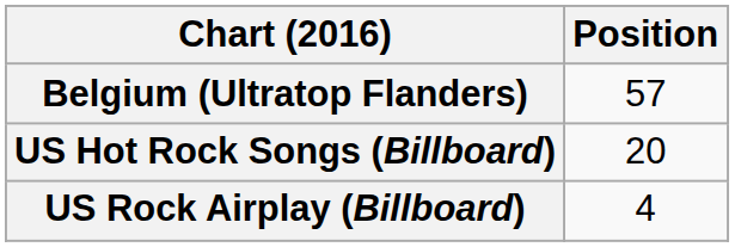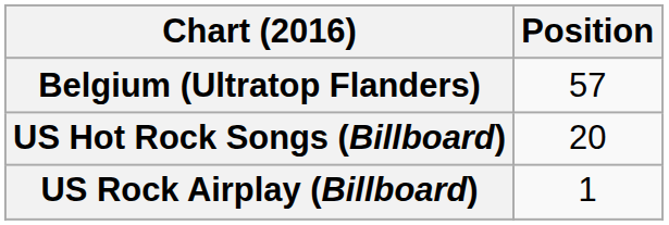 <table class="wikitable plainrowheaders sortable" style="text-align:center">
 <tr>
 <th>Chart (2016)</th>
 <th>Position</th>
 </tr>
 <tr>
 <th scope="row">Belgium (Ultratop Flanders)</th>
 <td>57</td>
 </tr>
 <tr>
 <th scope="row">US Hot Rock Songs (<em>Billboard</em>)</th>
 <td>20</td>
 </tr>
 <tr>
 <th scope="row">US Rock Airplay (<em>Billboard</em>)</th>
-<td>4</td>
+<td>1</td>
 </tr>
 </table>
